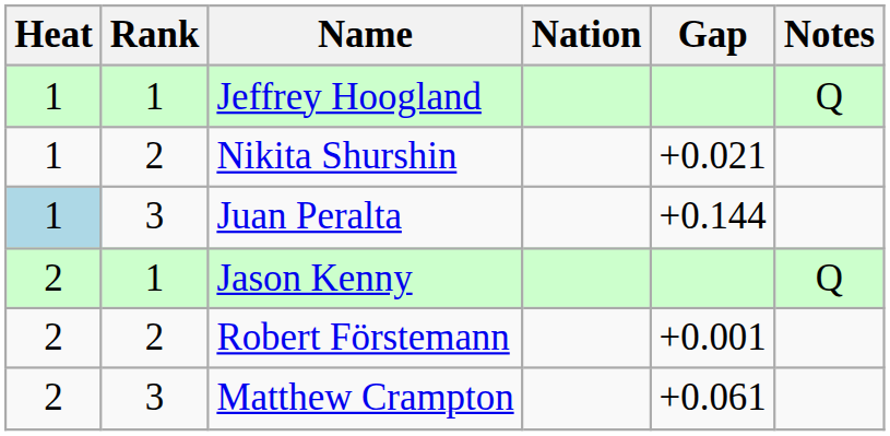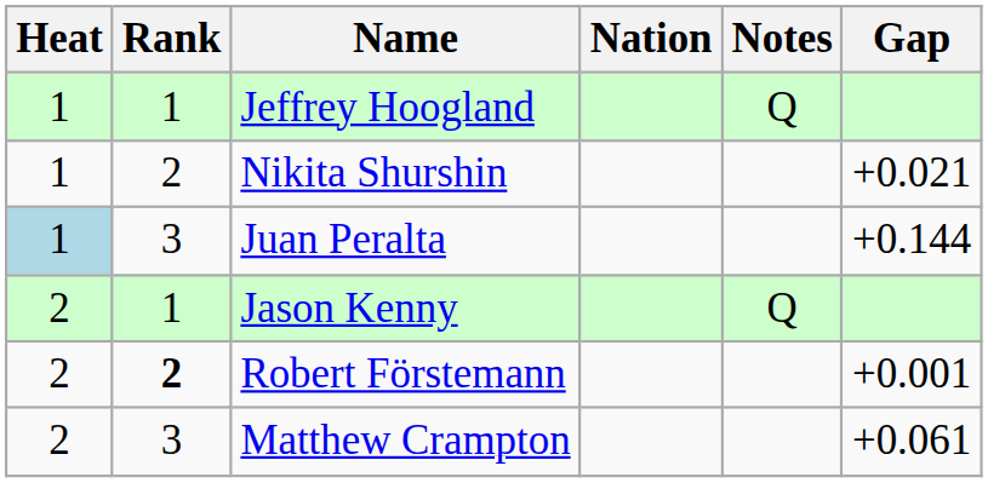 <table class="wikitable sortable" style="text-align:center">
 <tr>
 <th>Heat</th>
 <th>Rank</th>
 <th>Name</th>
 <th>Nation</th>
+<th>Notes</th>
 <th>Gap</th>
-<th>Notes</th>
 </tr>
 <tr bgcolor=ccffcc>
 <td>1</td>
 <td>1</td>
 <td align=left><a href='#'>Jeffrey Hoogland</a></td>
 <td align=left></td>
+<td>Q</td>
 <td></td>
-<td>Q</td>
 </tr>
 <tr>
 <td>1</td>
 <td>2</td>
 <td align=left><a href='#'>Nikita Shurshin</a></td>
 <td align=left></td>
+<td></td>
 <td>+0.021</td>
-<td></td>
 </tr>
 <tr>
 <td style="background: lightblue;">1</td>
 <td>3</td>
 <td align=left><a href='#'>Juan Peralta</a></td>
 <td align=left></td>
+<td></td>
 <td>+0.144</td>
-<td></td>
 </tr>
 <tr bgcolor=ccffcc>
 <td>2</td>
 <td>1</td>
 <td align=left><a href='#'>Jason Kenny</a></td>
 <td align=left></td>
+<td>Q</td>
 <td></td>
-<td>Q</td>
 </tr>
 <tr>
 <td>2</td>
-<td>2</td>
+<td><strong>2</strong></td>
 <td align=left><a href='#'>Robert Förstemann</a></td>
 <td align=left></td>
+<td></td>
 <td>+0.001</td>
-<td></td>
 </tr>
 <tr>
 <td>2</td>
 <td>3</td>
 <td align=left><a href='#'>Matthew Crampton</a></td>
 <td align=left></td>
+<td></td>
 <td>+0.061</td>
-<td></td>
 </tr>
 </table>
